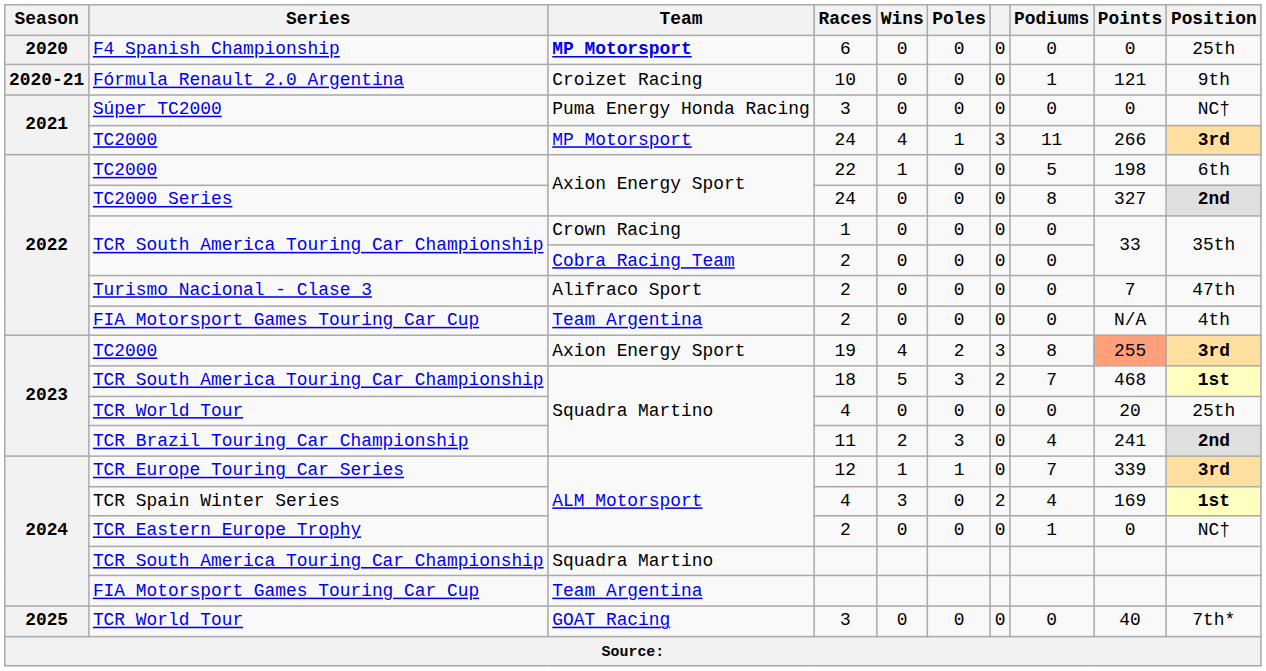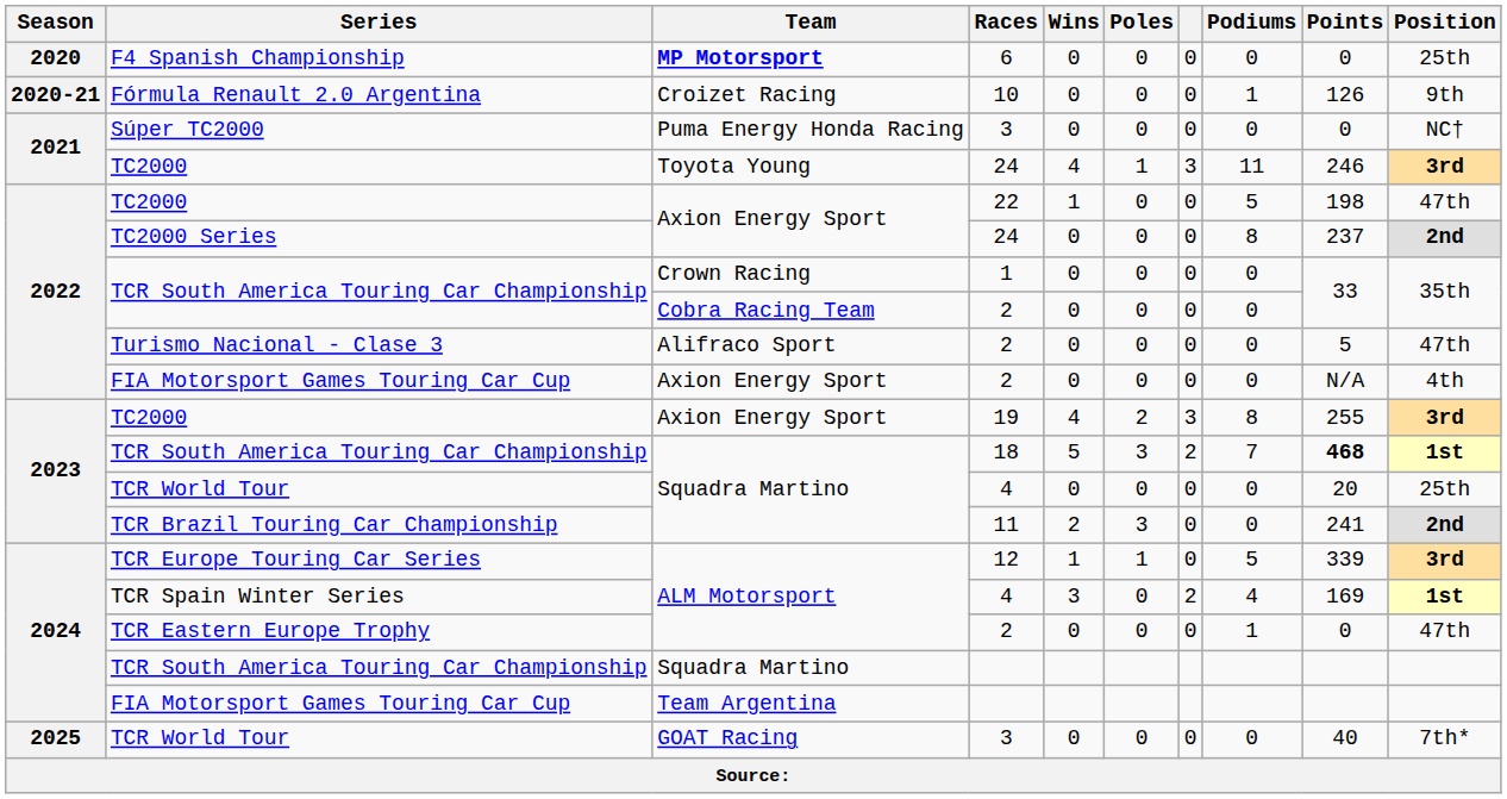 <table class="wikitable" style="font-size: 90%; text-align:center">
 <tr>
 <th>Season</th>
 <th>Series</th>
 <th>Team</th>
 <th>Races</th>
 <th>Wins</th>
 <th>Poles</th>
 <th></th>
 <th>Podiums</th>
 <th>Points</th>
 <th>Position</th>
 </tr>
 <tr>
 <th>2020</th>
 <td align=left><a href='#'>F4 Spanish Championship</a></td>
 <td align=left><strong><a href='#'>MP Motorsport</a></strong></td>
 <td>6</td>
 <td>0</td>
 <td>0</td>
 <td>0</td>
 <td>0</td>
 <td>0</td>
 <td>25th</td>
 </tr>
 <tr>
 <th>2020-21</th>
 <td align=left><a href='#'>Fórmula Renault 2.0 Argentina</a></td>
 <td align=left>Croizet Racing</td>
 <td>10</td>
 <td>0</td>
 <td>0</td>
 <td>0</td>
 <td>1</td>
-<td>121</td>
+<td>126</td>
 <td>9th</td>
 </tr>
 <tr>
 <th rowspan=2>2021</th>
 <td align=left><a href='#'>Súper TC2000</a></td>
 <td align=left>Puma Energy Honda Racing</td>
 <td>3</td>
 <td>0</td>
 <td>0</td>
 <td>0</td>
 <td>0</td>
 <td>0</td>
 <td>NC†</td>
 </tr>
 <tr>
 <td align=left><a href='#'>TC2000</a></td>
-<td align=left><a href='#'>MP Motorsport</a></td>
+<td align=left>Toyota Young</td>
 <td>24</td>
 <td>4</td>
 <td>1</td>
 <td>3</td>
 <td>11</td>
-<td>266</td>
+<td>246</td>
 <td style="background:#FFDF9F"><strong>3rd</strong></td>
 </tr>
 <tr>
 <th rowspan=6>2022</th>
 <td align=left><a href='#'>TC2000</a></td>
 <td rowspan=2 align=left>Axion Energy Sport</td>
 <td>22</td>
 <td>1</td>
 <td>0</td>
 <td>0</td>
 <td>5</td>
 <td>198</td>
-<td>6th</td>
+<td>47th</td>
 </tr>
 <tr>
 <td align=left><a href='#'>TC2000 Series</a></td>
 <td>24</td>
 <td>0</td>
 <td>0</td>
 <td>0</td>
 <td>8</td>
-<td>327</td>
+<td>237</td>
 <td style="background:#DFDFDF"><strong>2nd</strong></td>
 </tr>
 <tr>
 <td rowspan=2 align=left nowrap><a href='#'>TCR South America Touring Car Championship</a></td>
 <td align=left>Crown Racing</td>
 <td>1</td>
 <td>0</td>
 <td>0</td>
 <td>0</td>
 <td>0</td>
 <td rowspan=2>33</td>
 <td rowspan=2>35th</td>
 </tr>
 <tr>
 <td align=left><a href='#'>Cobra Racing Team</a></td>
 <td>2</td>
 <td>0</td>
 <td>0</td>
 <td>0</td>
 <td>0</td>
 </tr>
 <tr>
 <td align=left><a href='#'>Turismo Nacional - Clase 3</a></td>
 <td align=left>Alifraco Sport</td>
 <td>2</td>
 <td>0</td>
 <td>0</td>
 <td>0</td>
 <td>0</td>
-<td>7</td>
+<td>5</td>
 <td>47th</td>
 </tr>
 <tr>
 <td align=left><a href='#'>FIA Motorsport Games Touring Car Cup</a></td>
-<td align=left><a href='#'>Team Argentina</a></td>
+<td align=left>Axion Energy Sport</td>
 <td>2</td>
 <td>0</td>
 <td>0</td>
 <td>0</td>
 <td>0</td>
 <td>N/A</td>
 <td>4th</td>
 </tr>
 <tr>
 <th rowspan="4">2023</th>
 <td align=left><a href='#'>TC2000</a></td>
 <td align=left>Axion Energy Sport</td>
 <td>19</td>
 <td>4</td>
 <td>2</td>
 <td>3</td>
 <td>8</td>
-<td style="background: lightsalmon;">255</td>
+<td>255</td>
 <td style="background:#FFDF9F"><strong>3rd</strong></td>
 </tr>
 <tr>
 <td align=left><a href='#'>TCR South America Touring Car Championship</a></td>
 <td rowspan="3" align="left">Squadra Martino</td>
 <td>18</td>
 <td>5</td>
 <td>3</td>
 <td>2</td>
 <td>7</td>
-<td>468</td>
+<td><strong>468</strong></td>
 <td style="background:#FFFFBF"><strong>1st</strong></td>
 </tr>
 <tr>
 <td align=left><a href='#'>TCR World Tour</a></td>
 <td>4</td>
 <td>0</td>
 <td>0</td>
 <td>0</td>
 <td>0</td>
 <td>20</td>
 <td>25th</td>
 </tr>
 <tr>
 <td align=left><a href='#'>TCR Brazil Touring Car Championship</a></td>
 <td>11</td>
 <td>2</td>
 <td>3</td>
 <td>0</td>
-<td>4</td>
+<td>0</td>
 <td>241</td>
 <td style="background:#DFDFDF"><strong>2nd</strong></td>
 </tr>
 <tr>
 <th rowspan="5">2024</th>
 <td align=left><a href='#'>TCR Europe Touring Car Series</a></td>
 <td rowspan="3" align="left"><a href='#'>ALM Motorsport</a></td>
 <td>12</td>
 <td>1</td>
 <td>1</td>
 <td>0</td>
-<td>7</td>
+<td>5</td>
 <td>339</td>
 <td style="background:#FFDF9F"><strong>3rd</strong></td>
 </tr>
 <tr>
 <td align=left>TCR Spain Winter Series</td>
 <td>4</td>
 <td>3</td>
 <td>0</td>
 <td>2</td>
 <td>4</td>
 <td>169</td>
 <td style="background:#FFFFBF"><strong>1st</strong></td>
 </tr>
 <tr>
 <td align=left><a href='#'>TCR Eastern Europe Trophy</a></td>
 <td>2</td>
 <td>0</td>
 <td>0</td>
 <td>0</td>
 <td>1</td>
 <td>0</td>
-<td>NC†</td>
+<td>47th</td>
 </tr>
 <tr>
 <td align=left><a href='#'>TCR South America Touring Car Championship</a></td>
 <td align=left>Squadra Martino</td>
 <td></td>
 <td></td>
 <td></td>
 <td></td>
 <td></td>
 <td></td>
 <td></td>
 </tr>
 <tr>
 <td align=left><a href='#'>FIA Motorsport Games Touring Car Cup</a></td>
 <td align=left><a href='#'>Team Argentina</a></td>
 <td></td>
 <td></td>
 <td></td>
 <td></td>
 <td></td>
 <td></td>
 <td></td>
 </tr>
 <tr>
 <th>2025</th>
 <td align=left><a href='#'>TCR World Tour</a></td>
 <td align=left><a href='#'>GOAT Racing</a></td>
 <td>3</td>
 <td>0</td>
 <td>0</td>
 <td>0</td>
 <td>0</td>
 <td>40</td>
 <td>7th*</td>
 </tr>
 <tr>
 <th colspan="10"><small>Source:</small></th>
 </tr>
 </table>
